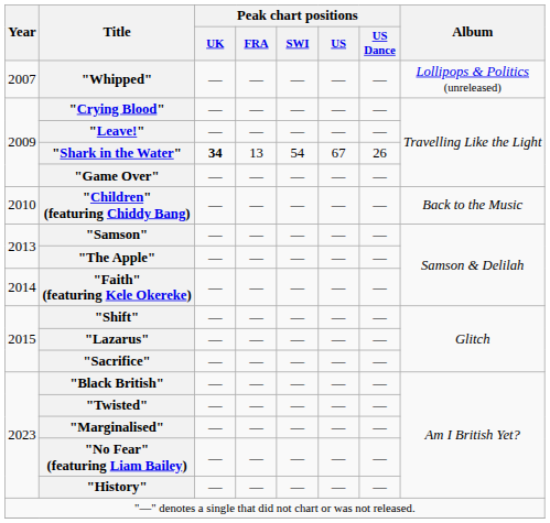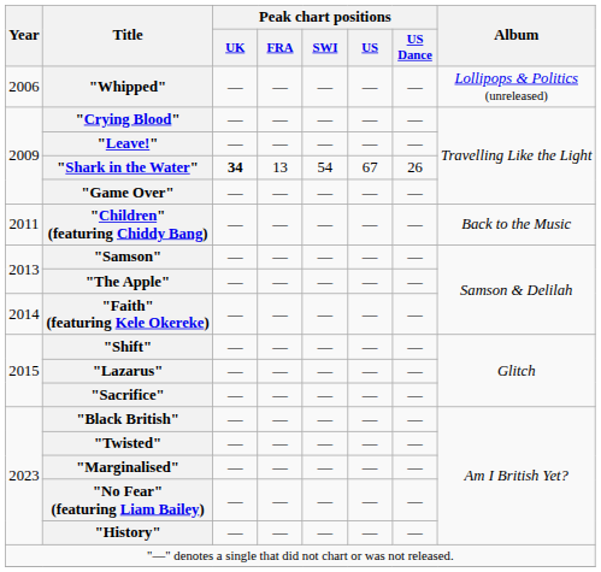 <table class="wikitable plainrowheaders" style="text-align:center;">
 <tr>
 <th scope="col" rowspan="2">Year</th>
 <th scope="col" rowspan="2">Title</th>
 <th scope="col" colspan="5">Peak chart positions</th>
 <th scope="col" rowspan="2">Album</th>
 </tr>
 <tr>
 <th scope="col" style="width:3em;font-size:85%;"><a href='#'>UK</a><br></th>
 <th scope="col" style="width:3em;font-size:85%;"><a href='#'>FRA</a><br></th>
 <th scope="col" style="width:3em;font-size:85%;"><a href='#'>SWI</a><br></th>
 <th scope="col" style="width:3em;font-size:85%;"><a href='#'>US</a><br></th>
 <th scope="col" style="width:3em;font-size:85%;"><a href='#'>US Dance</a><br></th>
 </tr>
 <tr>
-<td rowspan="1">2007</td>
+<td rowspan="1">2006</td>
 <th scope="row">"Whipped"</th>
 <td>—</td>
 <td>—</td>
 <td>—</td>
 <td>—</td>
 <td>—</td>
 <td><em><a href='#'>Lollipops & Politics</a></em><br><small>(unreleased)</small></td>
 </tr>
 <tr>
 <td rowspan="4">2009</td>
 <th scope="row">"<a href='#'>Crying Blood</a>"</th>
 <td>—</td>
 <td>—</td>
 <td>—</td>
 <td>—</td>
 <td>—</td>
 <td rowspan="4"><em>Travelling Like the Light</em></td>
 </tr>
 <tr>
 <th scope="row">"<a href='#'>Leave!</a>"</th>
 <td>—</td>
 <td>—</td>
 <td>—</td>
 <td>—</td>
 <td>—</td>
 </tr>
 <tr>
 <th scope="row">"<a href='#'>Shark in the Water</a>"</th>
 <td><strong>34</strong></td>
 <td>13</td>
 <td>54</td>
 <td>67</td>
 <td>26</td>
 </tr>
 <tr>
 <th scope="row">"Game Over"</th>
 <td>—</td>
 <td>—</td>
 <td>—</td>
 <td>—</td>
 <td>—</td>
 </tr>
 <tr>
-<td>2010</td>
+<td>2011</td>
 <th scope="row">"<a href='#'>Children</a>"<br><span>(featuring <a href='#'>Chiddy Bang</a>)</span></th>
 <td>—</td>
 <td>—</td>
 <td>—</td>
 <td>—</td>
 <td>—</td>
 <td rowspan="1"><em>Back to the Music</em></td>
 </tr>
 <tr>
 <td rowspan="2">2013</td>
 <th scope="row">"Samson"</th>
 <td>—</td>
 <td>—</td>
 <td>—</td>
 <td>—</td>
 <td>—</td>
 <td rowspan="3"><em>Samson & Delilah</em></td>
 </tr>
 <tr>
 <th scope="row">"The Apple"</th>
 <td>—</td>
 <td>—</td>
 <td>—</td>
 <td>—</td>
 <td>—</td>
 </tr>
 <tr>
 <td rowspan="1">2014</td>
 <th scope="row">"Faith"<br><span>(featuring <a href='#'>Kele Okereke</a>)</span></th>
 <td>—</td>
 <td>—</td>
 <td>—</td>
 <td>—</td>
 <td>—</td>
 </tr>
 <tr>
 <td rowspan="3">2015</td>
 <th scope="row">"Shift"</th>
 <td>—</td>
 <td>—</td>
 <td>—</td>
 <td>—</td>
 <td>—</td>
 <td rowspan="3"><em>Glitch</em></td>
 </tr>
 <tr>
 <th scope="row">"Lazarus"</th>
 <td>—</td>
 <td>—</td>
 <td>—</td>
 <td>—</td>
 <td>—</td>
 </tr>
 <tr>
 <th scope="row">"Sacrifice"</th>
 <td>—</td>
 <td>—</td>
 <td>—</td>
 <td>—</td>
 <td>—</td>
 </tr>
 <tr>
 <td rowspan="5">2023</td>
 <th scope="row">"Black British"</th>
 <td>—</td>
 <td>—</td>
 <td>—</td>
 <td>—</td>
 <td>—</td>
 <td rowspan="5"><em>Am I British Yet?</em></td>
 </tr>
 <tr>
 <th scope="row">"Twisted"</th>
 <td>—</td>
 <td>—</td>
 <td>—</td>
 <td>—</td>
 <td>—</td>
 </tr>
 <tr>
 <th scope="row">"Marginalised"</th>
 <td>—</td>
 <td>—</td>
 <td>—</td>
 <td>—</td>
 <td>—</td>
 </tr>
 <tr>
 <th scope="row">"No Fear"<br><span>(featuring <a href='#'>Liam Bailey</a>)</span></th>
 <td>—</td>
 <td>—</td>
 <td>—</td>
 <td>—</td>
 <td>—</td>
 </tr>
 <tr>
 <th scope="row">"History"</th>
 <td>—</td>
 <td>—</td>
 <td>—</td>
 <td>—</td>
 <td>—</td>
 </tr>
 <tr>
 <td colspan="18" style="font-size:85%">"—" denotes a single that did not chart or was not released.</td>
 </tr>
 <tr>
 </tr>
 </table>
